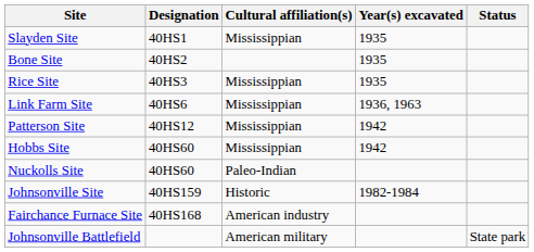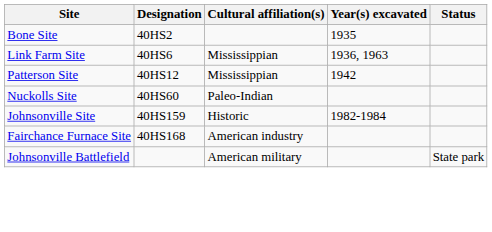 <table class="wikitable">
 <tr>
 <th>Site</th>
 <th>Designation</th>
 <th>Cultural affiliation(s)</th>
 <th>Year(s) excavated</th>
 <th>Status</th>
 </tr>
 <tr>
-<td><a href='#'>Slayden Site</a></td>
-<td>40HS1</td>
-<td>Mississippian</td>
-<td>1935</td>
-<td></td>
-</tr>
-<tr>
 <td><a href='#'>Bone Site</a></td>
 <td>40HS2</td>
 <td></td>
-<td>1935</td>
-<td></td>
-</tr>
-<tr>
-<td><a href='#'>Rice Site</a></td>
-<td>40HS3</td>
-<td>Mississippian</td>
 <td>1935</td>
 <td></td>
 </tr>
 <tr>
 <td><a href='#'>Link Farm Site</a></td>
 <td>40HS6</td>
 <td>Mississippian</td>
 <td>1936, 1963</td>
 <td></td>
 </tr>
 <tr>
 <td><a href='#'>Patterson Site</a></td>
 <td>40HS12</td>
-<td>Mississippian</td>
-<td>1942</td>
-<td></td>
-</tr>
-<tr>
-<td><a href='#'>Hobbs Site</a></td>
-<td>40HS60</td>
 <td>Mississippian</td>
 <td>1942</td>
 <td></td>
 </tr>
 <tr>
 <td><a href='#'>Nuckolls Site</a></td>
 <td>40HS60</td>
 <td>Paleo-Indian</td>
 <td></td>
 <td></td>
 </tr>
 <tr>
 <td><a href='#'>Johnsonville Site</a></td>
 <td>40HS159</td>
 <td>Historic</td>
 <td>1982-1984</td>
 <td></td>
 </tr>
 <tr>
 <td><a href='#'>Fairchance Furnace Site</a></td>
 <td>40HS168</td>
 <td>American industry</td>
 <td></td>
 <td></td>
 </tr>
 <tr>
 <td><a href='#'>Johnsonville Battlefield</a></td>
 <td></td>
 <td>American military</td>
 <td></td>
 <td>State park</td>
 </tr>
 </table>
